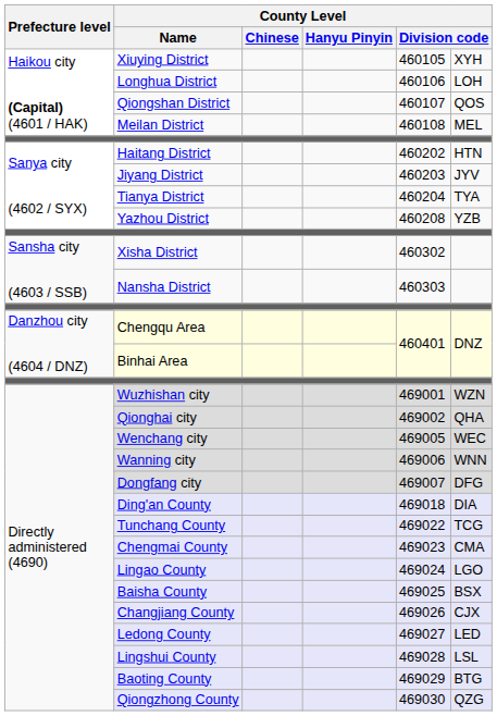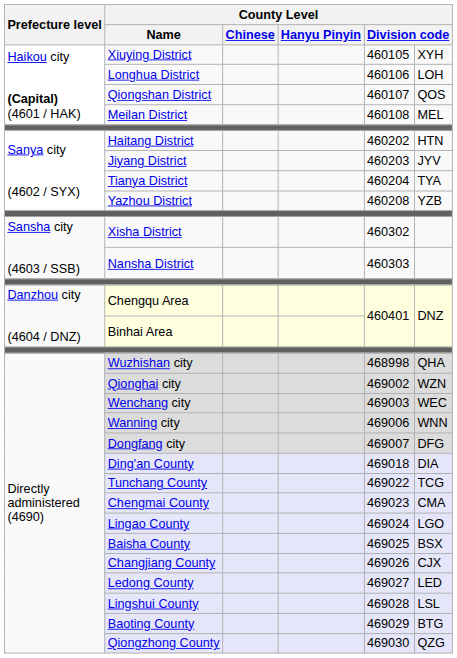 <table class="wikitable" style="padding:24em 0; font-size:90%;">
 <tr>
 <th rowspan="2">Prefecture level<br></th>
 <th colspan="5">County Level</th>
 </tr>
 <tr>
 <th>Name</th>
 <th><a href='#'>Chinese</a></th>
 <th><a href='#'>Hanyu Pinyin</a></th>
 <th colspan="2"><a href='#'>Division code</a></th>
 </tr>
 <tr>
 <td style="background:#fff;" rowspan="4"><a href='#'>Haikou</a> city<br><br><br> <strong>(Capital)</strong><br>(4601 / HAK)</td>
 <td><a href='#'>Xiuying District</a></td>
 <td></td>
 <td></td>
 <td>460105</td>
 <td>XYH</td>
 </tr>
 <tr>
 <td><a href='#'>Longhua District</a></td>
 <td></td>
 <td></td>
 <td>460106</td>
 <td>LOH</td>
 </tr>
 <tr>
 <td><a href='#'>Qiongshan District</a></td>
 <td></td>
 <td></td>
 <td>460107</td>
 <td>QOS</td>
 </tr>
 <tr>
 <td><a href='#'>Meilan District</a></td>
 <td></td>
 <td></td>
 <td>460108</td>
 <td>MEL</td>
 </tr>
 <tr style = "background:#606060; height: 2pt">
 <td colspan = "6"></td>
 </tr>
 <tr>
 <td style="background:#fff;" rowspan="4"><a href='#'>Sanya</a> city<br><br><br>(4602 / SYX)</td>
 <td><a href='#'>Haitang District</a></td>
 <td></td>
 <td></td>
 <td>460202</td>
 <td>HTN</td>
 </tr>
 <tr>
 <td><a href='#'>Jiyang District</a></td>
 <td></td>
 <td></td>
 <td>460203</td>
 <td>JYV</td>
 </tr>
 <tr>
 <td><a href='#'>Tianya District</a></td>
 <td></td>
 <td></td>
 <td>460204</td>
 <td>TYA</td>
 </tr>
 <tr>
 <td><a href='#'>Yazhou District</a></td>
 <td></td>
 <td></td>
 <td>460208</td>
 <td>YZB</td>
 </tr>
 <tr style = "background:#606060; height: 2pt">
 <td colspan = "6"></td>
 </tr>
 <tr>
 <td rowspan=2><a href='#'>Sansha</a> city <br><br><br>(4603 / SSB)</td>
 <td><a href='#'>Xisha District</a></td>
 <td></td>
 <td></td>
 <td>460302</td>
 <td></td>
 </tr>
 <tr>
 <td><a href='#'>Nansha District</a></td>
 <td></td>
 <td></td>
 <td>460303</td>
 <td></td>
 </tr>
 <tr style = "background:#606060; height: 2pt">
 <td colspan = "6"></td>
 </tr>
 <tr>
 <td rowspan=2><a href='#'>Danzhou</a> city<br><br><br>(4604 / DNZ)</td>
 <td style="background:lightyellow">Chengqu Area</td>
 <td style="background:lightyellow"></td>
 <td style="background:lightyellow"></td>
 <td rowspan="2" style="background:lightyellow">460401</td>
 <td rowspan="2" style="background:lightyellow">DNZ</td>
 </tr>
 <tr style="background:lightyellow">
 <td>Binhai Area</td>
 <td></td>
 <td></td>
 </tr>
 <tr style = "background:#606060; height: 2pt">
 <td colspan = "6"></td>
 </tr>
 <tr>
 <td rowspan=16>Directly<br>administered<br>(4690)</td>
 </tr>
 <tr style="background:#dcdcdc;">
 <td><a href='#'>Wuzhishan</a> city</td>
 <td></td>
 <td></td>
-<td>469001</td>
-<td>WZN</td>
+<td>468998</td>
+<td>QHA</td>
 </tr>
 <tr style="background:#dcdcdc;">
 <td><a href='#'>Qionghai</a> city</td>
 <td></td>
 <td></td>
 <td>469002</td>
-<td>QHA</td>
+<td>WZN</td>
 </tr>
 <tr style="background:#dcdcdc;">
 <td><a href='#'>Wenchang</a> city</td>
 <td></td>
 <td></td>
-<td>469005</td>
+<td>469003</td>
 <td>WEC</td>
 </tr>
 <tr style="background:#dcdcdc;">
 <td><a href='#'>Wanning</a> city</td>
 <td></td>
 <td></td>
 <td>469006</td>
 <td>WNN</td>
 </tr>
 <tr style="background:#dcdcdc;">
 <td><a href='#'>Dongfang</a> city</td>
 <td></td>
 <td></td>
 <td>469007</td>
 <td>DFG</td>
 </tr>
 <tr style="background:lavender;">
 <td><a href='#'>Ding'an County</a></td>
 <td></td>
 <td></td>
 <td>469018</td>
 <td>DIA</td>
 </tr>
 <tr style="background:lavender;">
 <td><a href='#'>Tunchang County</a></td>
 <td></td>
 <td></td>
 <td>469022</td>
 <td>TCG</td>
 </tr>
 <tr style="background:lavender;">
 <td><a href='#'>Chengmai County</a></td>
 <td></td>
 <td></td>
 <td>469023</td>
 <td>CMA</td>
 </tr>
 <tr style="background:lavender;">
 <td><a href='#'>Lingao County</a></td>
 <td></td>
 <td></td>
 <td>469024</td>
 <td>LGO</td>
 </tr>
 <tr style="background:lavender;">
 <td><a href='#'>Baisha County</a></td>
 <td></td>
 <td></td>
 <td>469025</td>
 <td>BSX</td>
 </tr>
 <tr style="background:lavender;">
 <td><a href='#'>Changjiang County</a></td>
 <td></td>
 <td></td>
 <td>469026</td>
 <td>CJX</td>
 </tr>
 <tr style="background:lavender;">
 <td><a href='#'>Ledong County</a></td>
 <td></td>
 <td></td>
 <td>469027</td>
 <td>LED</td>
 </tr>
 <tr style="background:lavender;">
 <td><a href='#'>Lingshui County</a></td>
 <td></td>
 <td></td>
 <td>469028</td>
 <td>LSL</td>
 </tr>
 <tr style="background:lavender;">
 <td><a href='#'>Baoting County</a></td>
 <td></td>
 <td></td>
 <td>469029</td>
 <td>BTG</td>
 </tr>
 <tr style="background:lavender;">
 <td><a href='#'>Qiongzhong County</a></td>
 <td></td>
 <td></td>
 <td>469030</td>
 <td>QZG</td>
 </tr>
 </table>
